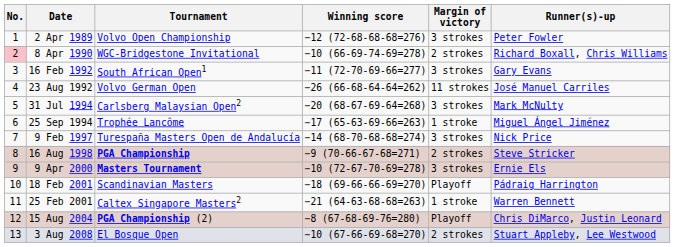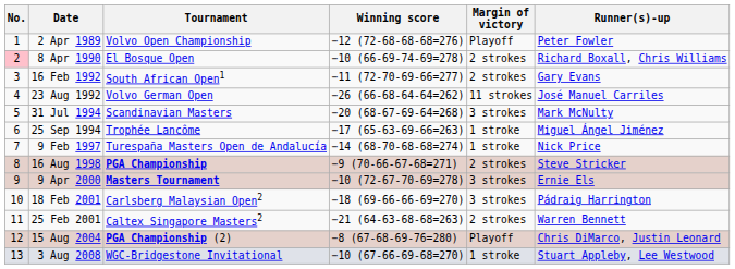 <table class="wikitable" style="font-size:95%;">
 <tr>
 <th>No.</th>
 <th>Date</th>
 <th>Tournament</th>
 <th>Winning score</th>
 <th>Margin of<br>victory</th>
 <th>Runner(s)-up</th>
 </tr>
 <tr>
 <td align=center>1</td>
 <td align=right>2 Apr <a href='#'>1989</a></td>
 <td><a href='#'>Volvo Open Championship</a></td>
 <td>−12 (72-68-68-68=276)</td>
-<td>3 strokes</td>
+<td>Playoff</td>
 <td> <a href='#'>Peter Fowler</a></td>
 </tr>
 <tr>
 <td align=center style="background: pink;">2</td>
 <td align=right>8 Apr <a href='#'>1990</a></td>
-<td><a href='#'>WGC-Bridgestone Invitational</a></td>
+<td><a href='#'>El Bosque Open</a></td>
 <td>−10 (66-69-74-69=278)</td>
 <td>2 strokes</td>
 <td> <a href='#'>Richard Boxall</a>,  <a href='#'>Chris Williams</a></td>
 </tr>
 <tr>
 <td align=center>3</td>
 <td align=right>16 Feb <a href='#'>1992</a></td>
 <td><a href='#'>South African Open</a><sup>1</sup></td>
 <td>−11 (72-70-69-66=277)</td>
-<td>3 strokes</td>
+<td>2 strokes</td>
 <td> <a href='#'>Gary Evans</a></td>
 </tr>
 <tr>
 <td align=center>4</td>
 <td align=right>23 Aug 1992</td>
 <td><a href='#'>Volvo German Open</a></td>
 <td>−26 (66-68-64-64=262)</td>
 <td>11 strokes</td>
 <td> <a href='#'>José Manuel Carriles</a></td>
 </tr>
 <tr>
 <td align=center>5</td>
 <td align=right>31 Jul <a href='#'>1994</a></td>
-<td><a href='#'>Carlsberg Malaysian Open</a><sup>2</sup></td>
+<td><a href='#'>Scandinavian Masters</a></td>
 <td>−20 (68-67-69-64=268)</td>
 <td>3 strokes</td>
 <td> <a href='#'>Mark McNulty</a></td>
 </tr>
 <tr>
 <td align=center>6</td>
 <td align=right>25 Sep 1994</td>
 <td><a href='#'>Trophée Lancôme</a></td>
 <td>−17 (65-63-69-66=263)</td>
 <td>1 stroke</td>
 <td> <a href='#'>Miguel Ángel Jiménez</a></td>
 </tr>
 <tr>
 <td align=center>7</td>
 <td align=right>9 Feb <a href='#'>1997</a></td>
 <td><a href='#'>Turespaña Masters Open de Andalucía</a></td>
 <td>−14 (68-70-68-68=274)</td>
-<td>3 strokes</td>
+<td>1 stroke</td>
 <td> <a href='#'>Nick Price</a></td>
 </tr>
 <tr style="background:#e5d1cb;">
 <td align=center>8</td>
 <td align=right>16 Aug <a href='#'>1998</a></td>
 <td><strong><a href='#'>PGA Championship</a></strong></td>
 <td>−9 (70-66-67-68=271)</td>
 <td>2 strokes</td>
 <td> <a href='#'>Steve Stricker</a></td>
 </tr>
 <tr style="background:#e5d1cb;">
 <td align=center>9</td>
 <td align=right>9 Apr <a href='#'>2000</a></td>
 <td><strong><a href='#'>Masters Tournament</a></strong></td>
 <td>−10 (72-67-70-69=278)</td>
 <td>3 strokes</td>
 <td> <a href='#'>Ernie Els</a></td>
 </tr>
 <tr>
 <td align=center>10</td>
 <td align=right>18 Feb <a href='#'>2001</a></td>
-<td><a href='#'>Scandinavian Masters</a></td>
+<td><a href='#'>Carlsberg Malaysian Open</a><sup>2</sup></td>
 <td>−18 (69-66-66-69=270)</td>
-<td>Playoff</td>
+<td>3 strokes</td>
 <td> <a href='#'>Pádraig Harrington</a></td>
 </tr>
 <tr>
 <td align=center>11</td>
 <td align=right>25 Feb 2001</td>
 <td><a href='#'>Caltex Singapore Masters</a><sup>2</sup></td>
 <td>−21 (64-63-68-68=263)</td>
-<td>1 stroke</td>
+<td>2 strokes</td>
 <td> <a href='#'>Warren Bennett</a></td>
 </tr>
 <tr style="background:#e5d1cb;">
 <td align=center>12</td>
 <td align=right>15 Aug <a href='#'>2004</a></td>
 <td><strong><a href='#'>PGA Championship</a></strong> (2)</td>
 <td>−8 (67-68-69-76=280)</td>
 <td>Playoff</td>
 <td> <a href='#'>Chris DiMarco</a>,  <a href='#'>Justin Leonard</a></td>
 </tr>
 <tr style="background:#dfe2e9;">
 <td align=center>13</td>
 <td align=right>3 Aug <a href='#'>2008</a></td>
-<td><a href='#'>El Bosque Open</a></td>
+<td><a href='#'>WGC-Bridgestone Invitational</a></td>
 <td>−10 (67-66-69-68=270)</td>
-<td>2 strokes</td>
+<td>1 stroke</td>
 <td> <a href='#'>Stuart Appleby</a>,  <a href='#'>Lee Westwood</a></td>
 </tr>
 </table>
